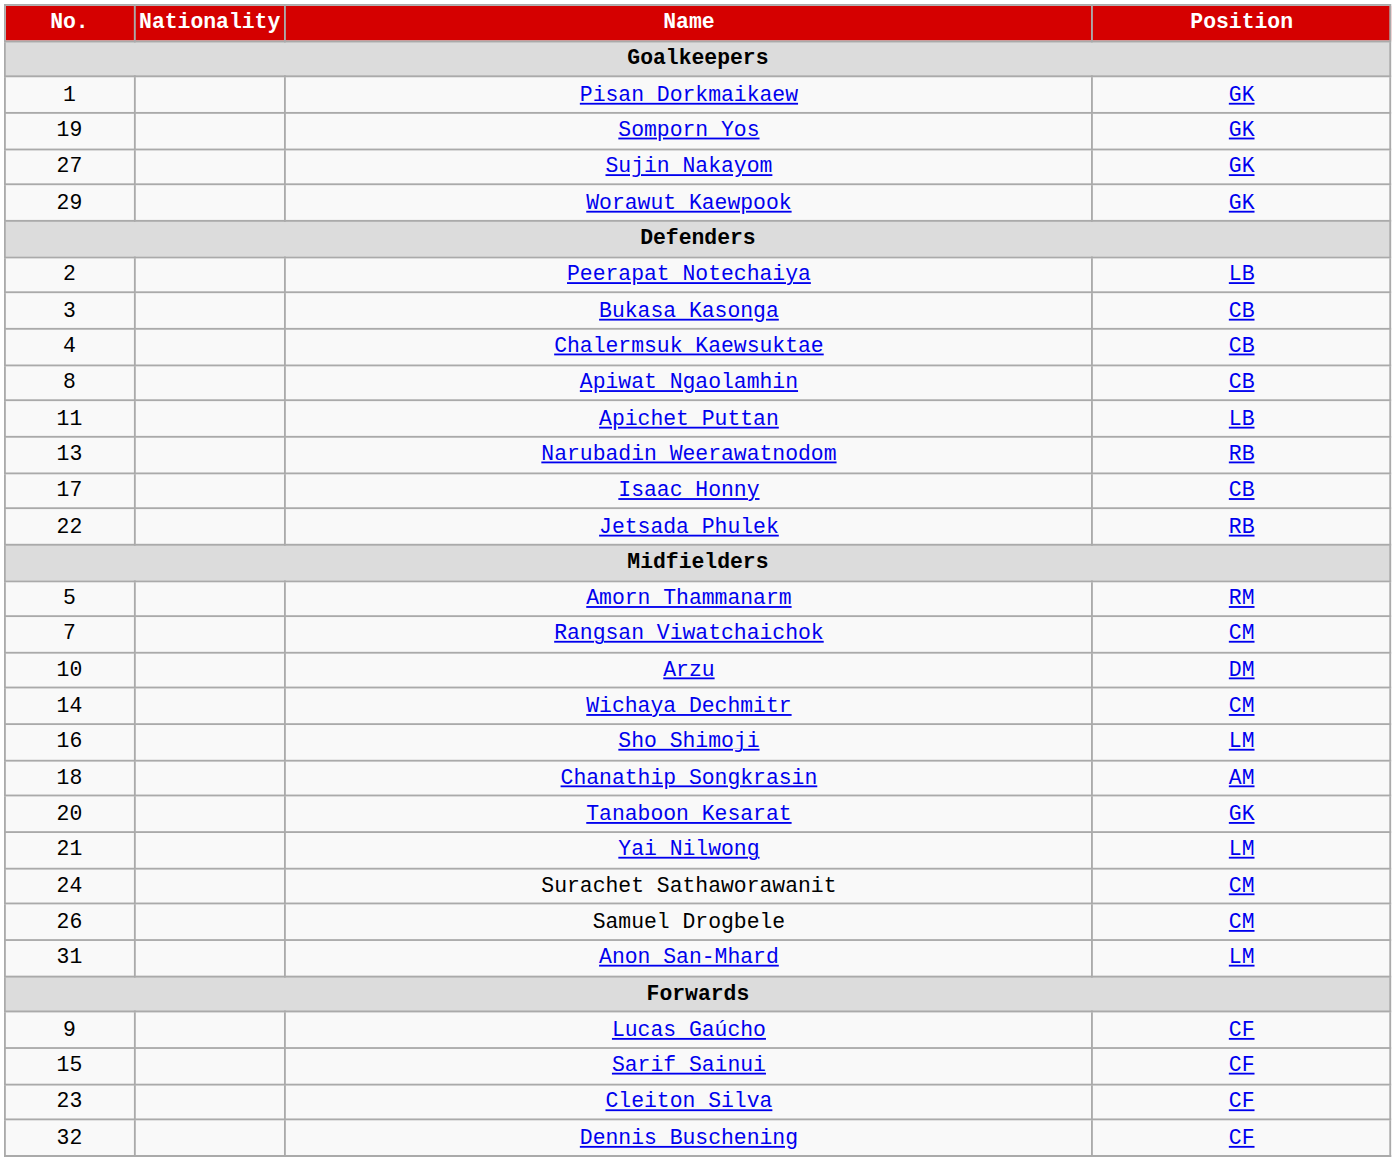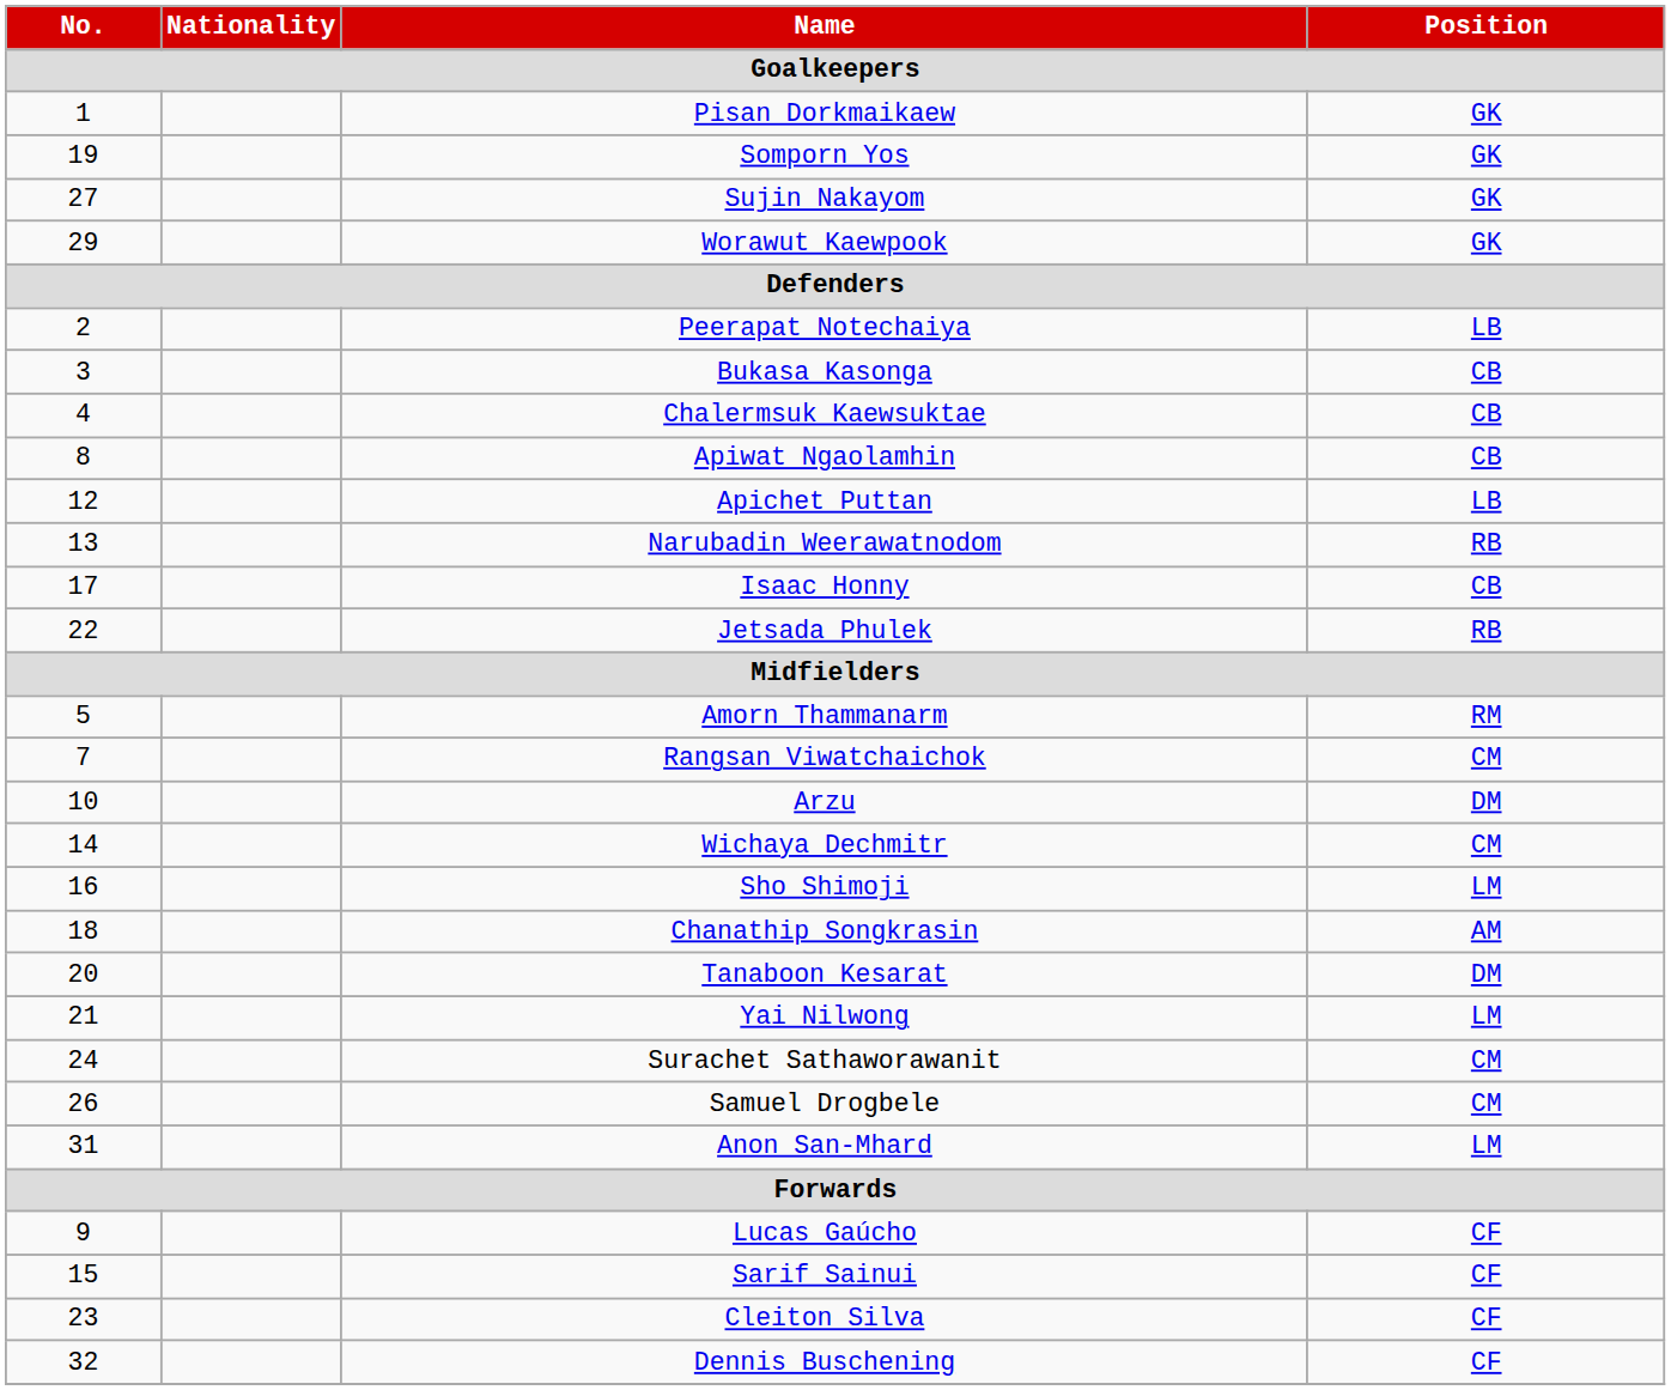 <table class="wikitable"  style="text-align:center; font-size:90%; width:60%;">
 <tr>
 <th style="background:#d50000; color:white;">No.</th>
 <th style="background:#d50000; color:white; width:55px;">Nationality</th>
 <th style="background:#d50000; color:white;">Name</th>
 <th style="background:#d50000; color:white;">Position</th>
 </tr>
 <tr>
 <th colspan="4"  style="background:#DCDCDC;">Goalkeepers</th>
 </tr>
 <tr>
 <td>1</td>
 <td></td>
 <td><a href='#'>Pisan Dorkmaikaew</a></td>
 <td><a href='#'>GK</a></td>
 </tr>
 <tr>
 <td>19</td>
 <td></td>
 <td><a href='#'>Somporn Yos</a></td>
 <td><a href='#'>GK</a></td>
 </tr>
 <tr>
 <td>27</td>
 <td></td>
 <td><a href='#'>Sujin Nakayom</a></td>
 <td><a href='#'>GK</a></td>
 </tr>
 <tr>
 <td>29</td>
 <td></td>
 <td><a href='#'>Worawut Kaewpook</a></td>
 <td><a href='#'>GK</a></td>
 </tr>
 <tr>
 <th colspan="6"  style="background:#DCDCDC;">Defenders</th>
 </tr>
 <tr>
 <td>2</td>
 <td></td>
 <td><a href='#'>Peerapat Notechaiya</a></td>
 <td><a href='#'>LB</a></td>
 </tr>
 <tr>
 <td>3</td>
 <td></td>
 <td><a href='#'>Bukasa Kasonga</a></td>
 <td><a href='#'>CB</a></td>
 </tr>
 <tr>
 <td>4</td>
 <td></td>
 <td><a href='#'>Chalermsuk Kaewsuktae</a></td>
 <td><a href='#'>CB</a></td>
 </tr>
 <tr>
 <td>8</td>
 <td></td>
 <td><a href='#'>Apiwat Ngaolamhin</a></td>
 <td><a href='#'>CB</a></td>
 </tr>
 <tr>
-<td>11</td>
+<td>12</td>
 <td></td>
 <td><a href='#'>Apichet Puttan</a></td>
 <td><a href='#'>LB</a></td>
 </tr>
 <tr>
 <td>13</td>
 <td></td>
 <td><a href='#'>Narubadin Weerawatnodom</a></td>
 <td><a href='#'>RB</a></td>
 </tr>
 <tr>
 <td>17</td>
 <td></td>
 <td><a href='#'>Isaac Honny</a></td>
 <td><a href='#'>CB</a></td>
 </tr>
 <tr>
 <td>22</td>
 <td></td>
 <td><a href='#'>Jetsada Phulek</a></td>
 <td><a href='#'>RB</a></td>
 </tr>
 <tr>
 <th colspan="4"  style="background:#DCDCDC;">Midfielders</th>
 </tr>
 <tr>
 <td>5</td>
 <td></td>
 <td><a href='#'>Amorn Thammanarm</a></td>
 <td><a href='#'>RM</a></td>
 </tr>
 <tr>
 <td>7</td>
 <td></td>
 <td><a href='#'>Rangsan Viwatchaichok</a></td>
 <td><a href='#'>CM</a></td>
 </tr>
 <tr>
 <td>10</td>
 <td></td>
 <td><a href='#'>Arzu</a></td>
 <td><a href='#'>DM</a></td>
 </tr>
 <tr>
 <td>14</td>
 <td></td>
 <td><a href='#'>Wichaya Dechmitr</a></td>
 <td><a href='#'>CM</a></td>
 </tr>
 <tr>
 <td>16</td>
 <td></td>
 <td><a href='#'>Sho Shimoji</a></td>
 <td><a href='#'>LM</a></td>
 </tr>
 <tr>
 <td>18</td>
 <td></td>
 <td><a href='#'>Chanathip Songkrasin</a></td>
 <td><a href='#'>AM</a></td>
 </tr>
 <tr>
 <td>20</td>
 <td></td>
 <td><a href='#'>Tanaboon Kesarat</a></td>
-<td><a href='#'>GK</a></td>
+<td><a href='#'>DM</a></td>
 </tr>
 <tr>
 <td>21</td>
 <td></td>
 <td><a href='#'>Yai Nilwong</a></td>
 <td><a href='#'>LM</a></td>
 </tr>
 <tr>
 <td>24</td>
 <td></td>
 <td>Surachet Sathaworawanit</td>
 <td><a href='#'>CM</a></td>
 </tr>
 <tr>
 <td>26</td>
 <td></td>
 <td>Samuel Drogbele</td>
 <td><a href='#'>CM</a></td>
 </tr>
 <tr>
 <td>31</td>
 <td></td>
 <td><a href='#'>Anon San-Mhard</a></td>
 <td><a href='#'>LM</a></td>
 </tr>
 <tr>
 <th colspan="4"  style="background:#DCDCDC;">Forwards</th>
 </tr>
 <tr>
 <td>9</td>
 <td></td>
 <td><a href='#'>Lucas Gaúcho</a></td>
 <td><a href='#'>CF</a></td>
 </tr>
 <tr>
 <td>15</td>
 <td></td>
 <td><a href='#'>Sarif Sainui</a></td>
 <td><a href='#'>CF</a></td>
 </tr>
 <tr>
 <td>23</td>
 <td></td>
 <td><a href='#'>Cleiton Silva</a></td>
 <td><a href='#'>CF</a></td>
 </tr>
 <tr>
 <td>32</td>
 <td></td>
 <td><a href='#'>Dennis Buschening</a></td>
 <td><a href='#'>CF</a></td>
 </tr>
 <tr>
 </tr>
 </table>
